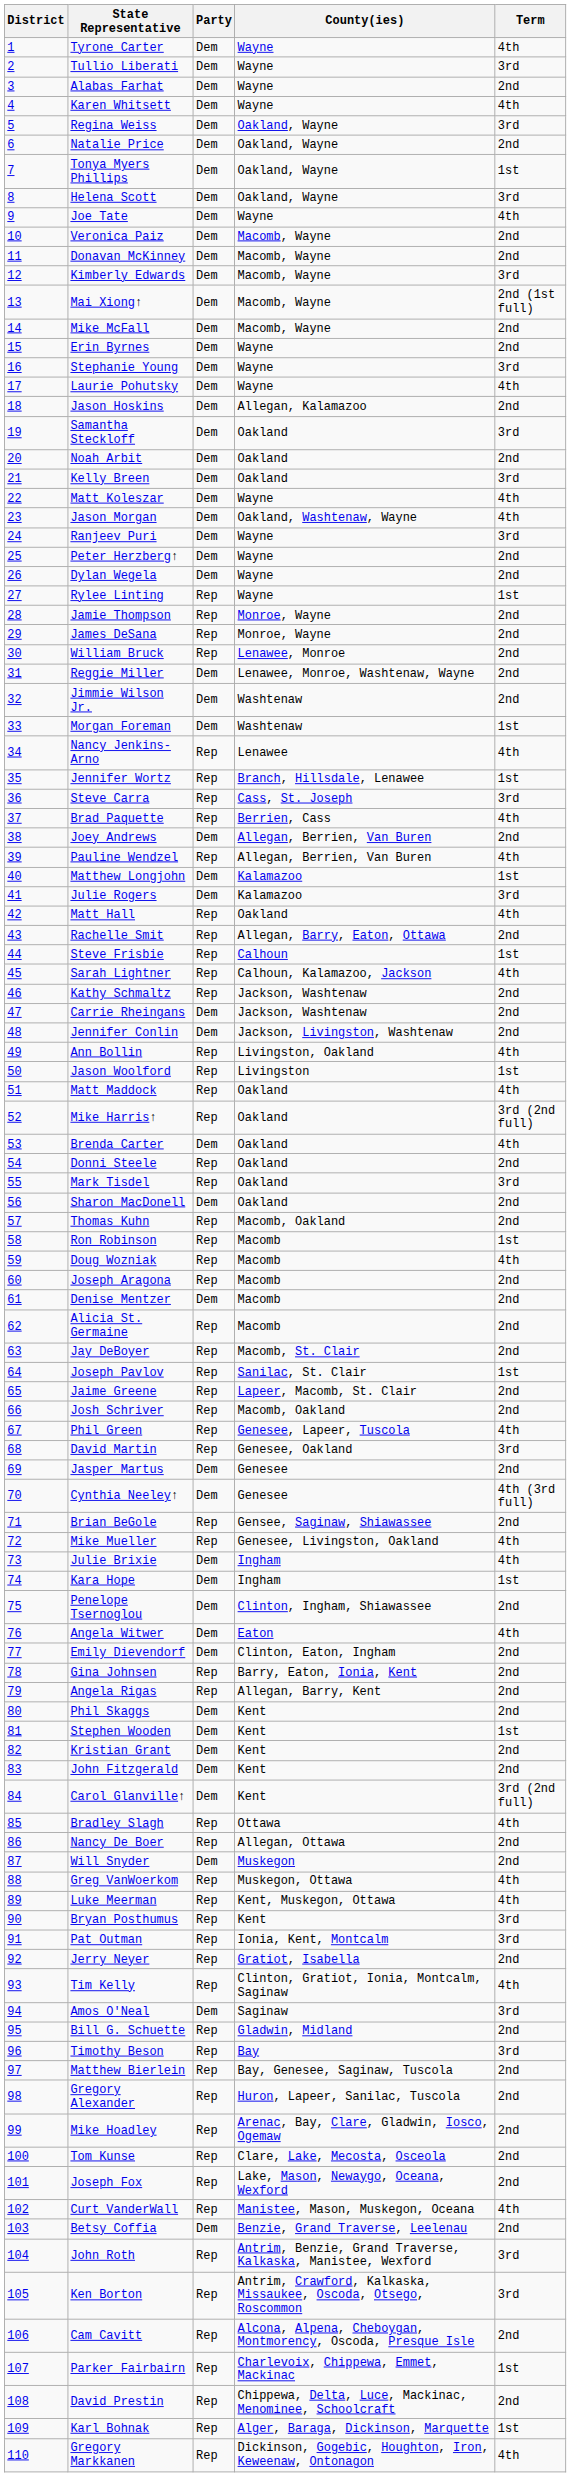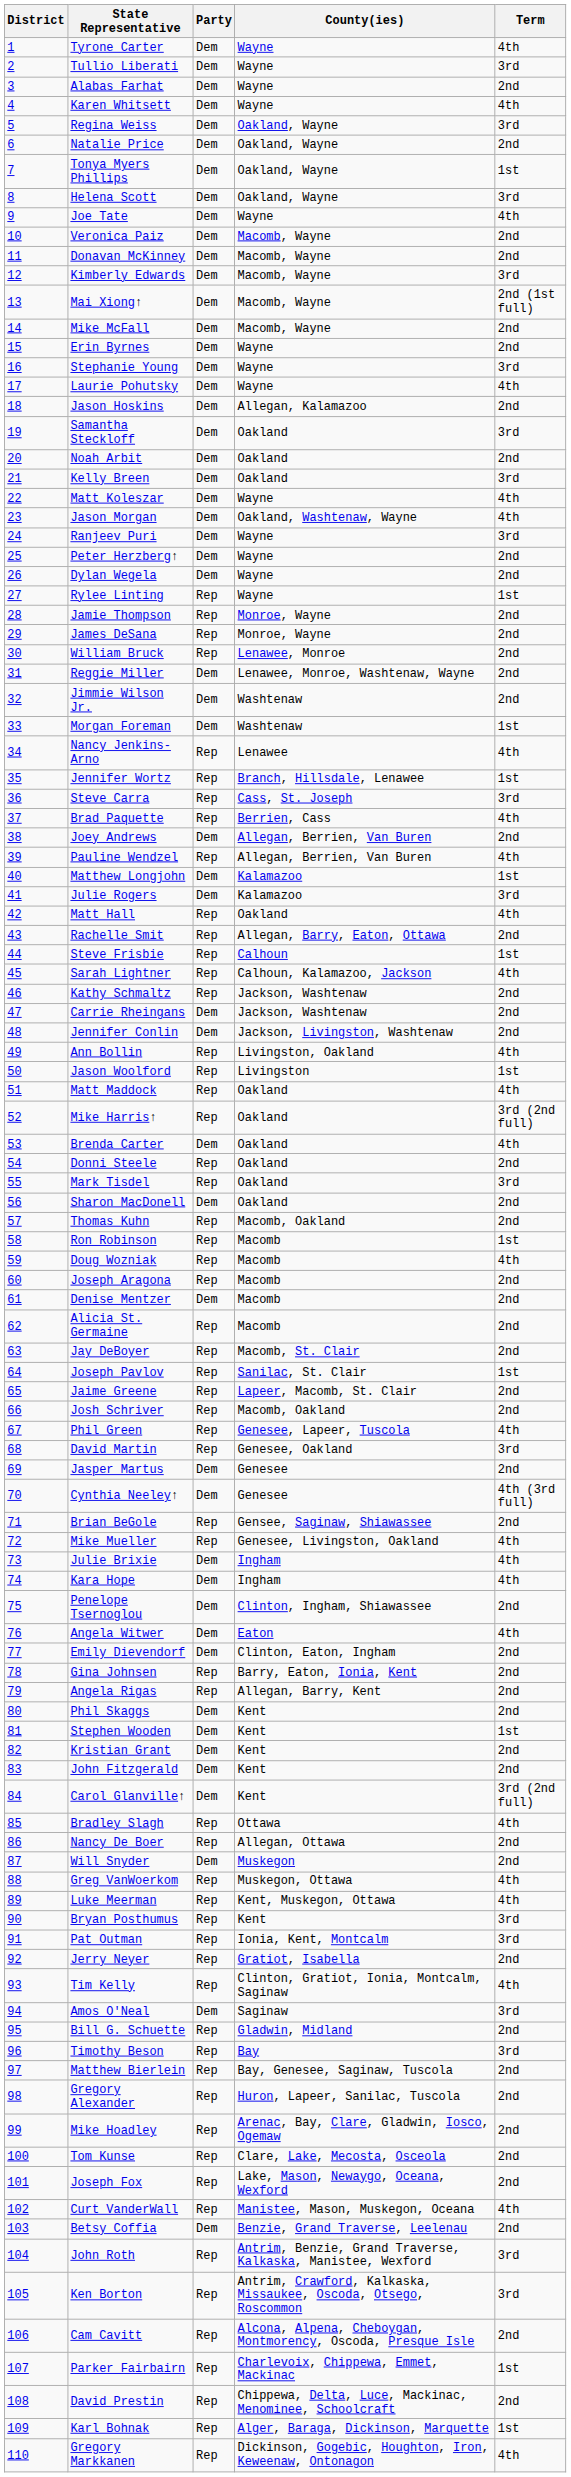 <table class="sortable wikitable">
 <tr>
 <th>District</th>
 <th>State Representative</th>
 <th>Party</th>
 <th>County(ies)</th>
 <th>Term</th>
 </tr>
 <tr>
 <td><a href='#'>1</a></td>
 <td><a href='#'>Tyrone Carter</a></td>
 <td>Dem</td>
 <td><a href='#'>Wayne</a></td>
 <td>4th</td>
 </tr>
 <tr>
 <td><a href='#'>2</a></td>
 <td><a href='#'>Tullio Liberati</a></td>
 <td>Dem</td>
 <td>Wayne</td>
 <td>3rd</td>
 </tr>
 <tr>
 <td><a href='#'>3</a></td>
 <td><a href='#'>Alabas Farhat</a></td>
 <td>Dem</td>
 <td>Wayne</td>
 <td>2nd</td>
 </tr>
 <tr>
 <td><a href='#'>4</a></td>
 <td><a href='#'>Karen Whitsett</a></td>
 <td>Dem</td>
 <td>Wayne</td>
 <td>4th</td>
 </tr>
 <tr>
 <td><a href='#'>5</a></td>
 <td><a href='#'>Regina Weiss</a></td>
 <td>Dem</td>
 <td><a href='#'>Oakland</a>, Wayne</td>
 <td>3rd</td>
 </tr>
 <tr>
 <td><a href='#'>6</a></td>
 <td><a href='#'>Natalie Price</a></td>
 <td>Dem</td>
 <td>Oakland, Wayne</td>
 <td>2nd</td>
 </tr>
 <tr>
 <td><a href='#'>7</a></td>
 <td><a href='#'>Tonya Myers Phillips</a></td>
 <td>Dem</td>
 <td>Oakland, Wayne</td>
 <td>1st</td>
 </tr>
 <tr>
 <td><a href='#'>8</a></td>
 <td><a href='#'>Helena Scott</a></td>
 <td>Dem</td>
 <td>Oakland, Wayne</td>
 <td>3rd</td>
 </tr>
 <tr>
 <td><a href='#'>9</a></td>
 <td><a href='#'>Joe Tate</a></td>
 <td>Dem</td>
 <td>Wayne</td>
 <td>4th</td>
 </tr>
 <tr>
 <td><a href='#'>10</a></td>
 <td><a href='#'>Veronica Paiz</a></td>
 <td>Dem</td>
 <td><a href='#'>Macomb</a>, Wayne</td>
 <td>2nd</td>
 </tr>
 <tr>
 <td><a href='#'>11</a></td>
 <td><a href='#'>Donavan McKinney</a></td>
 <td>Dem</td>
 <td>Macomb, Wayne</td>
 <td>2nd</td>
 </tr>
 <tr>
 <td><a href='#'>12</a></td>
 <td><a href='#'>Kimberly Edwards</a></td>
 <td>Dem</td>
 <td>Macomb, Wayne</td>
 <td>3rd</td>
 </tr>
 <tr>
 <td><a href='#'>13</a></td>
 <td><a href='#'>Mai Xiong</a>↑</td>
 <td>Dem</td>
 <td>Macomb, Wayne</td>
 <td>2nd (1st full)</td>
 </tr>
 <tr>
 <td><a href='#'>14</a></td>
 <td><a href='#'>Mike McFall</a></td>
 <td>Dem</td>
 <td>Macomb, Wayne</td>
 <td>2nd</td>
 </tr>
 <tr>
 <td><a href='#'>15</a></td>
 <td><a href='#'>Erin Byrnes</a></td>
 <td>Dem</td>
 <td>Wayne</td>
 <td>2nd</td>
 </tr>
 <tr>
 <td><a href='#'>16</a></td>
 <td><a href='#'>Stephanie Young</a></td>
 <td>Dem</td>
 <td>Wayne</td>
 <td>3rd</td>
 </tr>
 <tr>
 <td><a href='#'>17</a></td>
 <td><a href='#'>Laurie Pohutsky</a></td>
 <td>Dem</td>
 <td>Wayne</td>
 <td>4th</td>
 </tr>
 <tr>
 <td><a href='#'>18</a></td>
 <td><a href='#'>Jason Hoskins</a></td>
 <td>Dem</td>
 <td>Allegan, Kalamazoo</td>
 <td>2nd</td>
 </tr>
 <tr>
 <td><a href='#'>19</a></td>
 <td><a href='#'>Samantha Steckloff</a></td>
 <td>Dem</td>
 <td>Oakland</td>
 <td>3rd</td>
 </tr>
 <tr>
 <td><a href='#'>20</a></td>
 <td><a href='#'>Noah Arbit</a></td>
 <td>Dem</td>
 <td>Oakland</td>
 <td>2nd</td>
 </tr>
 <tr>
 <td><a href='#'>21</a></td>
 <td><a href='#'>Kelly Breen</a></td>
 <td>Dem</td>
 <td>Oakland</td>
 <td>3rd</td>
 </tr>
 <tr>
 <td><a href='#'>22</a></td>
 <td><a href='#'>Matt Koleszar</a></td>
 <td>Dem</td>
 <td>Wayne</td>
 <td>4th</td>
 </tr>
 <tr>
 <td><a href='#'>23</a></td>
 <td><a href='#'>Jason Morgan</a></td>
 <td>Dem</td>
 <td>Oakland, <a href='#'>Washtenaw</a>, Wayne</td>
 <td>4th</td>
 </tr>
 <tr>
 <td><a href='#'>24</a></td>
 <td><a href='#'>Ranjeev Puri</a></td>
 <td>Dem</td>
 <td>Wayne</td>
 <td>3rd</td>
 </tr>
 <tr>
 <td><a href='#'>25</a></td>
 <td><a href='#'>Peter Herzberg</a>↑</td>
 <td>Dem</td>
 <td>Wayne</td>
 <td>2nd</td>
 </tr>
 <tr>
 <td><a href='#'>26</a></td>
 <td><a href='#'>Dylan Wegela</a></td>
 <td>Dem</td>
 <td>Wayne</td>
 <td>2nd</td>
 </tr>
 <tr>
 <td><a href='#'>27</a></td>
 <td><a href='#'>Rylee Linting</a></td>
 <td>Rep</td>
 <td>Wayne</td>
 <td>1st</td>
 </tr>
 <tr>
 <td><a href='#'>28</a></td>
 <td><a href='#'>Jamie Thompson</a></td>
 <td>Rep</td>
 <td><a href='#'>Monroe</a>, Wayne</td>
 <td>2nd</td>
 </tr>
 <tr>
 <td><a href='#'>29</a></td>
 <td><a href='#'>James DeSana</a></td>
 <td>Rep</td>
 <td>Monroe, Wayne</td>
 <td>2nd</td>
 </tr>
 <tr>
 <td><a href='#'>30</a></td>
 <td><a href='#'>William Bruck</a></td>
 <td>Rep</td>
 <td><a href='#'>Lenawee</a>, Monroe</td>
 <td>2nd</td>
 </tr>
 <tr>
 <td><a href='#'>31</a></td>
 <td><a href='#'>Reggie Miller</a></td>
 <td>Dem</td>
 <td>Lenawee, Monroe, Washtenaw, Wayne</td>
 <td>2nd</td>
 </tr>
 <tr>
 <td><a href='#'>32</a></td>
 <td><a href='#'>Jimmie Wilson Jr.</a></td>
 <td>Dem</td>
 <td>Washtenaw</td>
 <td>2nd</td>
 </tr>
 <tr>
 <td><a href='#'>33</a></td>
 <td><a href='#'>Morgan Foreman</a></td>
 <td>Dem</td>
 <td>Washtenaw</td>
 <td>1st</td>
 </tr>
 <tr>
 <td><a href='#'>34</a></td>
 <td><a href='#'>Nancy Jenkins-Arno</a></td>
 <td>Rep</td>
 <td>Lenawee</td>
 <td>4th</td>
 </tr>
 <tr>
 <td><a href='#'>35</a></td>
 <td><a href='#'>Jennifer Wortz</a></td>
 <td>Rep</td>
 <td><a href='#'>Branch</a>, <a href='#'>Hillsdale</a>, Lenawee</td>
 <td>1st</td>
 </tr>
 <tr>
 <td><a href='#'>36</a></td>
 <td><a href='#'>Steve Carra</a></td>
 <td>Rep</td>
 <td><a href='#'>Cass</a>, <a href='#'>St. Joseph</a></td>
 <td>3rd</td>
 </tr>
 <tr>
 <td><a href='#'>37</a></td>
 <td><a href='#'>Brad Paquette</a></td>
 <td>Rep</td>
 <td><a href='#'>Berrien</a>, Cass</td>
 <td>4th</td>
 </tr>
 <tr>
 <td><a href='#'>38</a></td>
 <td><a href='#'>Joey Andrews</a></td>
 <td>Dem</td>
 <td><a href='#'>Allegan</a>, Berrien, <a href='#'>Van Buren</a></td>
 <td>2nd</td>
 </tr>
 <tr>
 <td><a href='#'>39</a></td>
 <td><a href='#'>Pauline Wendzel</a></td>
 <td>Rep</td>
 <td>Allegan, Berrien, Van Buren</td>
 <td>4th</td>
 </tr>
 <tr>
 <td><a href='#'>40</a></td>
 <td><a href='#'>Matthew Longjohn</a></td>
 <td>Dem</td>
 <td><a href='#'>Kalamazoo</a></td>
 <td>1st</td>
 </tr>
 <tr>
 <td><a href='#'>41</a></td>
 <td><a href='#'>Julie Rogers</a></td>
 <td>Dem</td>
 <td>Kalamazoo</td>
 <td>3rd</td>
 </tr>
 <tr>
 <td><a href='#'>42</a></td>
 <td><a href='#'>Matt Hall</a></td>
 <td>Rep</td>
 <td>Oakland</td>
 <td>4th</td>
 </tr>
 <tr>
 <td><a href='#'>43</a></td>
 <td><a href='#'>Rachelle Smit</a></td>
 <td>Rep</td>
 <td>Allegan, <a href='#'>Barry</a>, <a href='#'>Eaton</a>, <a href='#'>Ottawa</a></td>
 <td>2nd</td>
 </tr>
 <tr>
 <td><a href='#'>44</a></td>
 <td><a href='#'>Steve Frisbie</a></td>
 <td>Rep</td>
 <td><a href='#'>Calhoun</a></td>
 <td>1st</td>
 </tr>
 <tr>
 <td><a href='#'>45</a></td>
 <td><a href='#'>Sarah Lightner</a></td>
 <td>Rep</td>
 <td>Calhoun, Kalamazoo, <a href='#'>Jackson</a></td>
 <td>4th</td>
 </tr>
 <tr>
 <td><a href='#'>46</a></td>
 <td><a href='#'>Kathy Schmaltz</a></td>
 <td>Rep</td>
 <td>Jackson, Washtenaw</td>
 <td>2nd</td>
 </tr>
 <tr>
 <td><a href='#'>47</a></td>
 <td><a href='#'>Carrie Rheingans</a></td>
 <td>Dem</td>
 <td>Jackson, Washtenaw</td>
 <td>2nd</td>
 </tr>
 <tr>
 <td><a href='#'>48</a></td>
 <td><a href='#'>Jennifer Conlin</a></td>
 <td>Dem</td>
 <td>Jackson, <a href='#'>Livingston</a>, Washtenaw</td>
 <td>2nd</td>
 </tr>
 <tr>
 <td><a href='#'>49</a></td>
 <td><a href='#'>Ann Bollin</a></td>
 <td>Rep</td>
 <td>Livingston, Oakland</td>
 <td>4th</td>
 </tr>
 <tr>
 <td><a href='#'>50</a></td>
 <td><a href='#'>Jason Woolford</a></td>
 <td>Rep</td>
 <td>Livingston</td>
 <td>1st</td>
 </tr>
 <tr>
 <td><a href='#'>51</a></td>
 <td><a href='#'>Matt Maddock</a></td>
 <td>Rep</td>
 <td>Oakland</td>
 <td>4th</td>
 </tr>
 <tr>
 <td><a href='#'>52</a></td>
 <td><a href='#'>Mike Harris</a>↑</td>
 <td>Rep</td>
 <td>Oakland</td>
 <td>3rd (2nd full)</td>
 </tr>
 <tr>
 <td><a href='#'>53</a></td>
 <td><a href='#'>Brenda Carter</a></td>
 <td>Dem</td>
 <td>Oakland</td>
 <td>4th</td>
 </tr>
 <tr>
 <td><a href='#'>54</a></td>
 <td><a href='#'>Donni Steele</a></td>
 <td>Rep</td>
 <td>Oakland</td>
 <td>2nd</td>
 </tr>
 <tr>
 <td><a href='#'>55</a></td>
 <td><a href='#'>Mark Tisdel</a></td>
 <td>Rep</td>
 <td>Oakland</td>
 <td>3rd</td>
 </tr>
 <tr>
 <td><a href='#'>56</a></td>
 <td><a href='#'>Sharon MacDonell</a></td>
 <td>Dem</td>
 <td>Oakland</td>
 <td>2nd</td>
 </tr>
 <tr>
 <td><a href='#'>57</a></td>
 <td><a href='#'>Thomas Kuhn</a></td>
 <td>Rep</td>
 <td>Macomb, Oakland</td>
 <td>2nd</td>
 </tr>
 <tr>
 <td><a href='#'>58</a></td>
 <td><a href='#'>Ron Robinson</a></td>
 <td>Rep</td>
 <td>Macomb</td>
 <td>1st</td>
 </tr>
 <tr>
 <td><a href='#'>59</a></td>
 <td><a href='#'>Doug Wozniak</a></td>
 <td>Rep</td>
 <td>Macomb</td>
 <td>4th</td>
 </tr>
 <tr>
 <td><a href='#'>60</a></td>
 <td><a href='#'>Joseph Aragona</a></td>
 <td>Rep</td>
 <td>Macomb</td>
 <td>2nd</td>
 </tr>
 <tr>
 <td><a href='#'>61</a></td>
 <td><a href='#'>Denise Mentzer</a></td>
 <td>Dem</td>
 <td>Macomb</td>
 <td>2nd</td>
 </tr>
 <tr>
 <td><a href='#'>62</a></td>
 <td><a href='#'>Alicia St. Germaine</a></td>
 <td>Rep</td>
 <td>Macomb</td>
 <td>2nd</td>
 </tr>
 <tr>
 <td><a href='#'>63</a></td>
 <td><a href='#'>Jay DeBoyer</a></td>
 <td>Rep</td>
 <td>Macomb, <a href='#'>St. Clair</a></td>
 <td>2nd</td>
 </tr>
 <tr>
 <td><a href='#'>64</a></td>
 <td><a href='#'>Joseph Pavlov</a></td>
 <td>Rep</td>
 <td><a href='#'>Sanilac</a>, St. Clair</td>
 <td>1st</td>
 </tr>
 <tr>
 <td><a href='#'>65</a></td>
 <td><a href='#'>Jaime Greene</a></td>
 <td>Rep</td>
 <td><a href='#'>Lapeer</a>, Macomb, St. Clair</td>
 <td>2nd</td>
 </tr>
 <tr>
 <td><a href='#'>66</a></td>
 <td><a href='#'>Josh Schriver</a></td>
 <td>Rep</td>
 <td>Macomb, Oakland</td>
 <td>2nd</td>
 </tr>
 <tr>
 <td><a href='#'>67</a></td>
 <td><a href='#'>Phil Green</a></td>
 <td>Rep</td>
 <td><a href='#'>Genesee</a>, Lapeer, <a href='#'>Tuscola</a></td>
 <td>4th</td>
 </tr>
 <tr>
 <td><a href='#'>68</a></td>
 <td><a href='#'>David Martin</a></td>
 <td>Rep</td>
 <td>Genesee, Oakland</td>
 <td>3rd</td>
 </tr>
 <tr>
 <td><a href='#'>69</a></td>
 <td><a href='#'>Jasper Martus</a></td>
 <td>Dem</td>
 <td>Genesee</td>
 <td>2nd</td>
 </tr>
 <tr>
 <td><a href='#'>70</a></td>
 <td><a href='#'>Cynthia Neeley</a>↑</td>
 <td>Dem</td>
 <td>Genesee</td>
 <td>4th (3rd full)</td>
 </tr>
 <tr>
 <td><a href='#'>71</a></td>
 <td><a href='#'>Brian BeGole</a></td>
 <td>Rep</td>
 <td>Gensee, <a href='#'>Saginaw</a>, <a href='#'>Shiawassee</a></td>
 <td>2nd</td>
 </tr>
 <tr>
 <td><a href='#'>72</a></td>
 <td><a href='#'>Mike Mueller</a></td>
 <td>Rep</td>
 <td>Genesee, Livingston, Oakland</td>
 <td>4th</td>
 </tr>
 <tr>
 <td><a href='#'>73</a></td>
 <td><a href='#'>Julie Brixie</a></td>
 <td>Dem</td>
 <td><a href='#'>Ingham</a></td>
 <td>4th</td>
 </tr>
 <tr>
 <td><a href='#'>74</a></td>
 <td><a href='#'>Kara Hope</a></td>
 <td>Dem</td>
 <td>Ingham</td>
-<td>1st</td>
+<td>4th</td>
 </tr>
 <tr>
 <td><a href='#'>75</a></td>
 <td><a href='#'>Penelope Tsernoglou</a></td>
 <td>Dem</td>
 <td><a href='#'>Clinton</a>, Ingham, Shiawassee</td>
 <td>2nd</td>
 </tr>
 <tr>
 <td><a href='#'>76</a></td>
 <td><a href='#'>Angela Witwer</a></td>
 <td>Dem</td>
 <td><a href='#'>Eaton</a></td>
 <td>4th</td>
 </tr>
 <tr>
 <td><a href='#'>77</a></td>
 <td><a href='#'>Emily Dievendorf</a></td>
 <td>Dem</td>
 <td>Clinton, Eaton, Ingham</td>
 <td>2nd</td>
 </tr>
 <tr>
 <td><a href='#'>78</a></td>
 <td><a href='#'>Gina Johnsen</a></td>
 <td>Rep</td>
 <td>Barry, Eaton, <a href='#'>Ionia</a>, <a href='#'>Kent</a></td>
 <td>2nd</td>
 </tr>
 <tr>
 <td><a href='#'>79</a></td>
 <td><a href='#'>Angela Rigas</a></td>
 <td>Rep</td>
 <td>Allegan, Barry, Kent</td>
 <td>2nd</td>
 </tr>
 <tr>
 <td><a href='#'>80</a></td>
 <td><a href='#'>Phil Skaggs</a></td>
 <td>Dem</td>
 <td>Kent</td>
 <td>2nd</td>
 </tr>
 <tr>
 <td><a href='#'>81</a></td>
 <td><a href='#'>Stephen Wooden</a></td>
 <td>Dem</td>
 <td>Kent</td>
 <td>1st</td>
 </tr>
 <tr>
 <td><a href='#'>82</a></td>
 <td><a href='#'>Kristian Grant</a></td>
 <td>Dem</td>
 <td>Kent</td>
 <td>2nd</td>
 </tr>
 <tr>
 <td><a href='#'>83</a></td>
 <td><a href='#'>John Fitzgerald</a></td>
 <td>Dem</td>
 <td>Kent</td>
 <td>2nd</td>
 </tr>
 <tr>
 <td><a href='#'>84</a></td>
 <td><a href='#'>Carol Glanville</a>↑</td>
 <td>Dem</td>
 <td>Kent</td>
 <td>3rd (2nd full)</td>
 </tr>
 <tr>
 <td><a href='#'>85</a></td>
 <td><a href='#'>Bradley Slagh</a></td>
 <td>Rep</td>
 <td>Ottawa</td>
 <td>4th</td>
 </tr>
 <tr>
 <td><a href='#'>86</a></td>
 <td><a href='#'>Nancy De Boer</a></td>
 <td>Rep</td>
 <td>Allegan, Ottawa</td>
 <td>2nd</td>
 </tr>
 <tr>
 <td><a href='#'>87</a></td>
 <td><a href='#'>Will Snyder</a></td>
 <td>Dem</td>
 <td><a href='#'>Muskegon</a></td>
 <td>2nd</td>
 </tr>
 <tr>
 <td><a href='#'>88</a></td>
 <td><a href='#'>Greg VanWoerkom</a></td>
 <td>Rep</td>
 <td>Muskegon, Ottawa</td>
 <td>4th</td>
 </tr>
 <tr>
 <td><a href='#'>89</a></td>
 <td><a href='#'>Luke Meerman</a></td>
 <td>Rep</td>
 <td>Kent, Muskegon, Ottawa</td>
 <td>4th</td>
 </tr>
 <tr>
 <td><a href='#'>90</a></td>
 <td><a href='#'>Bryan Posthumus</a></td>
 <td>Rep</td>
 <td>Kent</td>
 <td>3rd</td>
 </tr>
 <tr>
 <td><a href='#'>91</a></td>
 <td><a href='#'>Pat Outman</a></td>
 <td>Rep</td>
 <td>Ionia, Kent, <a href='#'>Montcalm</a></td>
 <td>3rd</td>
 </tr>
 <tr>
 <td><a href='#'>92</a></td>
 <td><a href='#'>Jerry Neyer</a></td>
 <td>Rep</td>
 <td><a href='#'>Gratiot</a>, <a href='#'>Isabella</a></td>
 <td>2nd</td>
 </tr>
 <tr>
 <td><a href='#'>93</a></td>
 <td><a href='#'>Tim Kelly</a></td>
 <td>Rep</td>
 <td>Clinton, Gratiot, Ionia, Montcalm, Saginaw</td>
 <td>4th</td>
 </tr>
 <tr>
 <td><a href='#'>94</a></td>
 <td><a href='#'>Amos O'Neal</a></td>
 <td>Dem</td>
 <td>Saginaw</td>
 <td>3rd</td>
 </tr>
 <tr>
 <td><a href='#'>95</a></td>
 <td><a href='#'>Bill G. Schuette</a></td>
 <td>Rep</td>
 <td><a href='#'>Gladwin</a>, <a href='#'>Midland</a></td>
 <td>2nd</td>
 </tr>
 <tr>
 <td><a href='#'>96</a></td>
 <td><a href='#'>Timothy Beson</a></td>
 <td>Rep</td>
 <td><a href='#'>Bay</a></td>
 <td>3rd</td>
 </tr>
 <tr>
 <td><a href='#'>97</a></td>
 <td><a href='#'>Matthew Bierlein</a></td>
 <td>Rep</td>
 <td>Bay, Genesee, Saginaw, Tuscola</td>
 <td>2nd</td>
 </tr>
 <tr>
 <td><a href='#'>98</a></td>
 <td><a href='#'>Gregory Alexander</a></td>
 <td>Rep</td>
 <td><a href='#'>Huron</a>, Lapeer, Sanilac, Tuscola</td>
 <td>2nd</td>
 </tr>
 <tr>
 <td><a href='#'>99</a></td>
 <td><a href='#'>Mike Hoadley</a></td>
 <td>Rep</td>
 <td><a href='#'>Arenac</a>, Bay, <a href='#'>Clare</a>, Gladwin, <a href='#'>Iosco</a>, <a href='#'>Ogemaw</a></td>
 <td>2nd</td>
 </tr>
 <tr>
 <td><a href='#'>100</a></td>
 <td><a href='#'>Tom Kunse</a></td>
 <td>Rep</td>
 <td>Clare, <a href='#'>Lake</a>, <a href='#'>Mecosta</a>, <a href='#'>Osceola</a></td>
 <td>2nd</td>
 </tr>
 <tr>
 <td><a href='#'>101</a></td>
 <td><a href='#'>Joseph Fox</a></td>
 <td>Rep</td>
 <td>Lake, <a href='#'>Mason</a>, <a href='#'>Newaygo</a>, <a href='#'>Oceana</a>, <a href='#'>Wexford</a></td>
 <td>2nd</td>
 </tr>
 <tr>
 <td><a href='#'>102</a></td>
 <td><a href='#'>Curt VanderWall</a></td>
 <td>Rep</td>
 <td><a href='#'>Manistee</a>, Mason, Muskegon, Oceana</td>
 <td>4th</td>
 </tr>
 <tr>
 <td><a href='#'>103</a></td>
 <td><a href='#'>Betsy Coffia</a></td>
 <td>Dem</td>
 <td><a href='#'>Benzie</a>, <a href='#'>Grand Traverse</a>, <a href='#'>Leelenau</a></td>
 <td>2nd</td>
 </tr>
 <tr>
 <td><a href='#'>104</a></td>
 <td><a href='#'>John Roth</a></td>
 <td>Rep</td>
 <td><a href='#'>Antrim</a>, Benzie, Grand Traverse, <a href='#'>Kalkaska</a>, Manistee, Wexford</td>
 <td>3rd</td>
 </tr>
 <tr>
 <td><a href='#'>105</a></td>
 <td><a href='#'>Ken Borton</a></td>
 <td>Rep</td>
 <td>Antrim, <a href='#'>Crawford</a>, Kalkaska, <a href='#'>Missaukee</a>, <a href='#'>Oscoda</a>, <a href='#'>Otsego</a>, <a href='#'>Roscommon</a></td>
 <td>3rd</td>
 </tr>
 <tr>
 <td><a href='#'>106</a></td>
 <td><a href='#'>Cam Cavitt</a></td>
 <td>Rep</td>
 <td><a href='#'>Alcona</a>, <a href='#'>Alpena</a>, <a href='#'>Cheboygan</a>, <a href='#'>Montmorency</a>, Oscoda, <a href='#'>Presque Isle</a></td>
 <td>2nd</td>
 </tr>
 <tr>
 <td><a href='#'>107</a></td>
 <td><a href='#'>Parker Fairbairn</a></td>
 <td>Rep</td>
 <td><a href='#'>Charlevoix</a>, <a href='#'>Chippewa</a>, <a href='#'>Emmet</a>, <a href='#'>Mackinac</a></td>
 <td>1st</td>
 </tr>
 <tr>
 <td><a href='#'>108</a></td>
 <td><a href='#'>David Prestin</a></td>
 <td>Rep</td>
 <td>Chippewa, <a href='#'>Delta</a>, <a href='#'>Luce</a>, Mackinac, <a href='#'>Menominee</a>, <a href='#'>Schoolcraft</a></td>
 <td>2nd</td>
 </tr>
 <tr>
 <td><a href='#'>109</a></td>
 <td><a href='#'>Karl Bohnak</a></td>
 <td>Rep</td>
 <td><a href='#'>Alger</a>, <a href='#'>Baraga</a>, <a href='#'>Dickinson</a>, <a href='#'>Marquette</a></td>
 <td>1st</td>
 </tr>
 <tr>
 <td><a href='#'>110</a></td>
 <td><a href='#'>Gregory Markkanen</a></td>
 <td>Rep</td>
 <td>Dickinson, <a href='#'>Gogebic</a>, <a href='#'>Houghton</a>, <a href='#'>Iron</a>, <a href='#'>Keweenaw</a>, <a href='#'>Ontonagon</a></td>
 <td>4th</td>
 </tr>
 </table>
